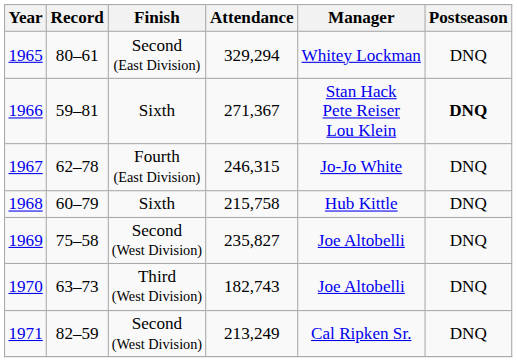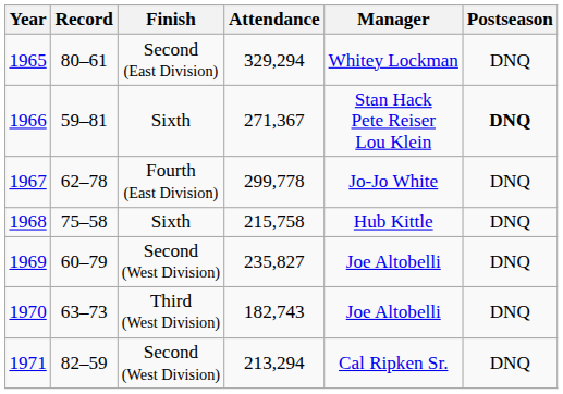 <table class="wikitable" style="text-align:center">
 <tr>
 <th>Year</th>
 <th>Record</th>
 <th>Finish <br></th>
 <th>Attendance</th>
 <th>Manager</th>
 <th>Postseason</th>
 </tr>
 <tr>
 <td><a href='#'>1965</a></td>
 <td>80–61</td>
 <td>Second<br><small>(East Division)</small></td>
 <td>329,294</td>
 <td><a href='#'>Whitey Lockman</a></td>
 <td>DNQ</td>
 </tr>
 <tr>
 <td><a href='#'>1966</a></td>
 <td>59–81</td>
 <td>Sixth</td>
 <td>271,367</td>
 <td><a href='#'>Stan Hack</a><br><a href='#'>Pete Reiser</a><br><a href='#'>Lou Klein</a></td>
 <td><strong>DNQ</strong></td>
 </tr>
 <tr>
 <td><a href='#'>1967</a></td>
 <td>62–78</td>
 <td>Fourth<br><small>(East Division)</small></td>
-<td>246,315</td>
+<td>299,778</td>
 <td><a href='#'>Jo-Jo White</a></td>
 <td>DNQ</td>
 </tr>
 <tr>
 <td><a href='#'>1968</a></td>
-<td>60–79</td>
+<td>75–58</td>
 <td>Sixth</td>
 <td>215,758</td>
 <td><a href='#'>Hub Kittle</a></td>
 <td>DNQ</td>
 </tr>
 <tr>
 <td><a href='#'>1969</a></td>
-<td>75–58</td>
+<td>60–79</td>
 <td>Second<br><small>(West Division)</small></td>
 <td>235,827</td>
 <td><a href='#'>Joe Altobelli</a></td>
 <td>DNQ</td>
 </tr>
 <tr>
 <td><a href='#'>1970</a></td>
 <td>63–73</td>
 <td>Third<br><small>(West Division)</small></td>
 <td>182,743</td>
 <td><a href='#'>Joe Altobelli</a></td>
 <td>DNQ</td>
 </tr>
 <tr>
 <td><a href='#'>1971</a></td>
 <td>82–59</td>
 <td>Second<br><small>(West Division)</small></td>
-<td>213,249</td>
+<td>213,294</td>
 <td><a href='#'>Cal Ripken Sr.</a></td>
 <td>DNQ</td>
 </tr>
 <tr>
 </tr>
 </table>
